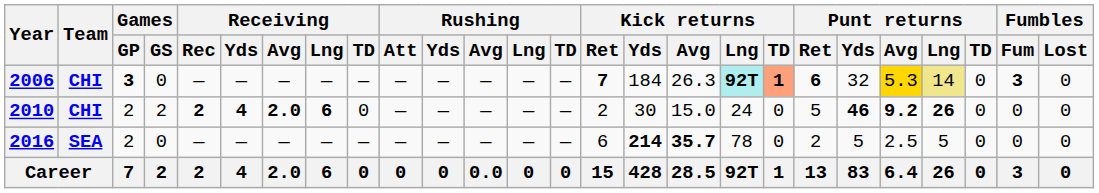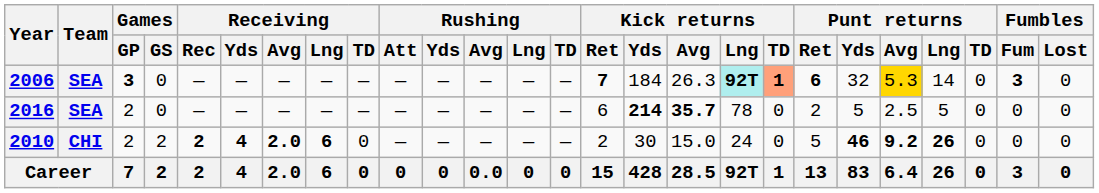 <table class="wikitable" style="text-align:center;">
 <tr>
 <th rowspan="2">Year</th>
 <th rowspan="2">Team</th>
 <th colspan="2">Games</th>
 <th colspan="5">Receiving</th>
 <th colspan="5">Rushing</th>
 <th colspan="5">Kick returns</th>
 <th colspan="5">Punt returns</th>
 <th colspan="2">Fumbles</th>
 </tr>
 <tr>
 <th>GP</th>
 <th>GS</th>
 <th>Rec</th>
 <th>Yds</th>
 <th>Avg</th>
 <th>Lng</th>
 <th>TD</th>
 <th>Att</th>
 <th>Yds</th>
 <th>Avg</th>
 <th>Lng</th>
 <th>TD</th>
 <th>Ret</th>
 <th>Yds</th>
 <th>Avg</th>
 <th>Lng</th>
 <th>TD</th>
 <th>Ret</th>
 <th>Yds</th>
 <th>Avg</th>
 <th>Lng</th>
 <th>TD</th>
 <th>Fum</th>
 <th>Lost</th>
 </tr>
 <tr>
 <th><a href='#'>2006</a></th>
-<th><a href='#'>CHI</a></th>
+<th><a href='#'>SEA</a></th>
 <td><strong>3</strong></td>
 <td>0</td>
 <td>—</td>
 <td>—</td>
 <td>—</td>
 <td>—</td>
 <td>—</td>
 <td>—</td>
 <td>—</td>
 <td>—</td>
 <td>—</td>
 <td>—</td>
 <td><strong>7</strong></td>
 <td>184</td>
 <td>26.3</td>
 <td style="background: paleturquoise;"><strong>92T</strong></td>
 <td style="background: lightsalmon;"><strong>1</strong></td>
 <td><strong>6</strong></td>
 <td>32</td>
 <td style="background: gold;">5.3</td>
-<td style="background: khaki;">14</td>
+<td>14</td>
 <td>0</td>
 <td><strong>3</strong></td>
+<td>0</td>
+</tr>
+<tr>
+<th><a href='#'>2016</a></th>
+<th><a href='#'>SEA</a></th>
+<td>2</td>
+<td>0</td>
+<td>—</td>
+<td>—</td>
+<td>—</td>
+<td>—</td>
+<td>—</td>
+<td>—</td>
+<td>—</td>
+<td>—</td>
+<td>—</td>
+<td>—</td>
+<td>6</td>
+<td><strong>214</strong></td>
+<td><strong>35.7</strong></td>
+<td>78</td>
+<td>0</td>
+<td>2</td>
+<td>5</td>
+<td>2.5</td>
+<td>5</td>
+<td>0</td>
+<td>0</td>
 <td>0</td>
 </tr>
 <tr>
 <th><a href='#'>2010</a></th>
 <th><a href='#'>CHI</a></th>
 <td>2</td>
 <td>2</td>
 <td><strong>2</strong></td>
 <td><strong>4</strong></td>
 <td><strong>2.0</strong></td>
 <td><strong>6</strong></td>
 <td>0</td>
 <td>—</td>
 <td>—</td>
 <td>—</td>
 <td>—</td>
 <td>—</td>
 <td>2</td>
 <td>30</td>
 <td>15.0</td>
 <td>24</td>
 <td>0</td>
 <td>5</td>
 <td><strong>46</strong></td>
 <td><strong>9.2</strong></td>
 <td><strong>26</strong></td>
-<td>0</td>
-<td>0</td>
-<td>0</td>
-</tr>
-<tr>
-<th><a href='#'>2016</a></th>
-<th><a href='#'>SEA</a></th>
-<td>2</td>
-<td>0</td>
-<td>—</td>
-<td>—</td>
-<td>—</td>
-<td>—</td>
-<td>—</td>
-<td>—</td>
-<td>—</td>
-<td>—</td>
-<td>—</td>
-<td>—</td>
-<td>6</td>
-<td><strong>214</strong></td>
-<td><strong>35.7</strong></td>
-<td>78</td>
-<td>0</td>
-<td>2</td>
-<td>5</td>
-<td>2.5</td>
-<td>5</td>
 <td>0</td>
 <td>0</td>
 <td>0</td>
 </tr>
 <tr>
 <th colspan="2">Career</th>
 <th>7</th>
 <th>2</th>
 <th>2</th>
 <th>4</th>
 <th>2.0</th>
 <th>6</th>
 <th>0</th>
 <th>0</th>
 <th>0</th>
 <th>0.0</th>
 <th>0</th>
 <th>0</th>
 <th>15</th>
 <th>428</th>
 <th>28.5</th>
 <th>92T</th>
 <th>1</th>
 <th>13</th>
 <th>83</th>
 <th>6.4</th>
 <th>26</th>
 <th>0</th>
 <th>3</th>
 <th>0</th>
 </tr>
 </table>
